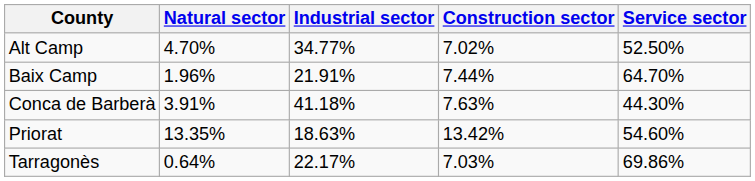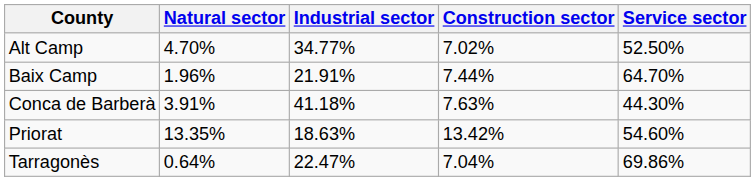 <table class="wikitable">
 <tr>
 <th>County</th>
 <th><a href='#'>Natural sector</a></th>
 <th><a href='#'>Industrial sector</a></th>
 <th><a href='#'>Construction sector</a></th>
 <th><a href='#'>Service sector</a></th>
 </tr>
 <tr>
 <td>Alt Camp</td>
 <td>4.70%</td>
 <td>34.77%</td>
 <td>7.02%</td>
 <td>52.50%</td>
 </tr>
 <tr>
 <td>Baix Camp</td>
 <td>1.96%</td>
 <td>21.91%</td>
 <td>7.44%</td>
 <td>64.70%</td>
 </tr>
 <tr>
 <td>Conca de Barberà</td>
 <td>3.91%</td>
 <td>41.18%</td>
 <td>7.63%</td>
 <td>44.30%</td>
 </tr>
 <tr>
 <td>Priorat</td>
 <td>13.35%</td>
 <td>18.63%</td>
 <td>13.42%</td>
 <td>54.60%</td>
 </tr>
 <tr>
 <td>Tarragonès</td>
 <td>0.64%</td>
-<td>22.17%</td>
-<td>7.03%</td>
+<td>22.47%</td>
+<td>7.04%</td>
 <td>69.86%</td>
 </tr>
 </table>
